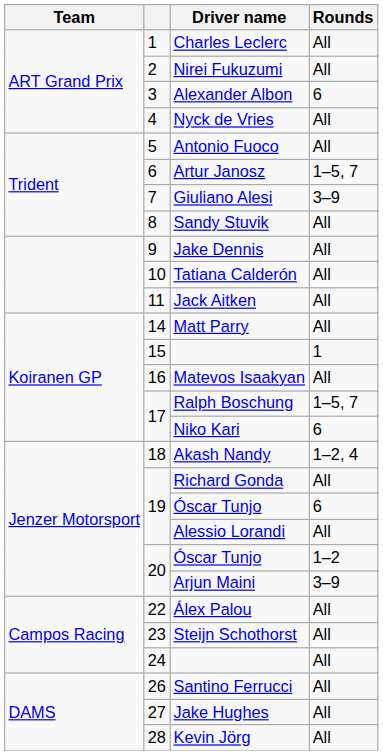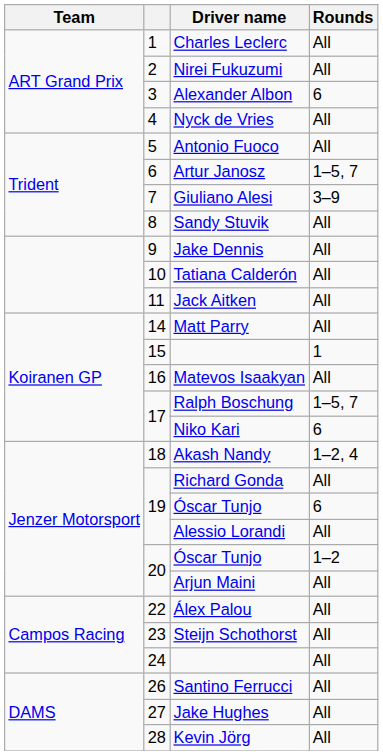 <table class=wikitable style="font-size:85%;">
 <tr>
 <th>Team</th>
 <th></th>
 <th>Driver name</th>
 <th>Rounds</th>
 </tr>
 <tr>
 <td rowspan=4> <a href='#'>ART Grand Prix</a></td>
 <td>1</td>
 <td> <a href='#'>Charles Leclerc</a></td>
 <td>All</td>
 </tr>
 <tr>
 <td>2</td>
 <td> <a href='#'>Nirei Fukuzumi</a></td>
 <td>All</td>
 </tr>
 <tr>
 <td>3</td>
 <td> <a href='#'>Alexander Albon</a></td>
 <td>6</td>
 </tr>
 <tr>
 <td>4</td>
 <td> <a href='#'>Nyck de Vries</a></td>
 <td>All</td>
 </tr>
 <tr>
 <td rowspan=4> <a href='#'>Trident</a></td>
 <td>5</td>
 <td> <a href='#'>Antonio Fuoco</a></td>
 <td>All</td>
 </tr>
 <tr>
 <td>6</td>
 <td> <a href='#'>Artur Janosz</a></td>
 <td>1–5, 7</td>
 </tr>
 <tr>
 <td>7</td>
 <td> <a href='#'>Giuliano Alesi</a></td>
 <td>3–9</td>
 </tr>
 <tr>
 <td>8</td>
 <td> <a href='#'>Sandy Stuvik</a></td>
 <td>All</td>
 </tr>
 <tr>
 <td rowspan=3 style="padding-right:24px"></td>
 <td>9</td>
 <td> <a href='#'>Jake Dennis</a></td>
 <td>All</td>
 </tr>
 <tr>
 <td>10</td>
 <td> <a href='#'>Tatiana Calderón</a></td>
 <td>All</td>
 </tr>
 <tr>
 <td>11</td>
 <td> <a href='#'>Jack Aitken</a></td>
 <td>All</td>
 </tr>
 <tr>
 <td rowspan=5> <a href='#'>Koiranen GP</a></td>
 <td>14</td>
 <td> <a href='#'>Matt Parry</a></td>
 <td>All</td>
 </tr>
 <tr>
 <td>15</td>
 <td></td>
 <td>1</td>
 </tr>
 <tr>
 <td>16</td>
 <td> <a href='#'>Matevos Isaakyan</a></td>
 <td>All</td>
 </tr>
 <tr>
 <td rowspan=2>17</td>
 <td> <a href='#'>Ralph Boschung</a></td>
 <td>1–5, 7</td>
 </tr>
 <tr>
 <td> <a href='#'>Niko Kari</a></td>
 <td>6</td>
 </tr>
 <tr>
 <td rowspan=6> <a href='#'>Jenzer Motorsport</a></td>
 <td>18</td>
 <td> <a href='#'>Akash Nandy</a></td>
 <td>1–2, 4</td>
 </tr>
 <tr>
 <td rowspan=3>19</td>
 <td> <a href='#'>Richard Gonda</a></td>
 <td>All</td>
 </tr>
 <tr>
 <td> <a href='#'>Óscar Tunjo</a></td>
 <td>6</td>
 </tr>
 <tr>
 <td> <a href='#'>Alessio Lorandi</a></td>
 <td>All</td>
 </tr>
 <tr>
 <td rowspan="2">20</td>
 <td> <a href='#'>Óscar Tunjo</a></td>
 <td>1–2</td>
 </tr>
 <tr>
 <td> <a href='#'>Arjun Maini</a></td>
-<td>3–9</td>
+<td>All</td>
 </tr>
 <tr>
 <td rowspan=3> <a href='#'>Campos Racing</a></td>
 <td>22</td>
 <td> <a href='#'>Álex Palou</a></td>
 <td>All</td>
 </tr>
 <tr>
 <td>23</td>
 <td> <a href='#'>Steijn Schothorst</a></td>
 <td>All</td>
 </tr>
 <tr>
 <td>24</td>
 <td style="padding-right:24px"></td>
 <td>All</td>
 </tr>
 <tr>
 <td rowspan=3> <a href='#'>DAMS</a></td>
 <td>26</td>
 <td> <a href='#'>Santino Ferrucci</a></td>
 <td>All</td>
 </tr>
 <tr>
 <td>27</td>
 <td> <a href='#'>Jake Hughes</a></td>
 <td>All</td>
 </tr>
 <tr>
 <td>28</td>
 <td> <a href='#'>Kevin Jörg</a></td>
 <td>All</td>
 </tr>
 </table>
